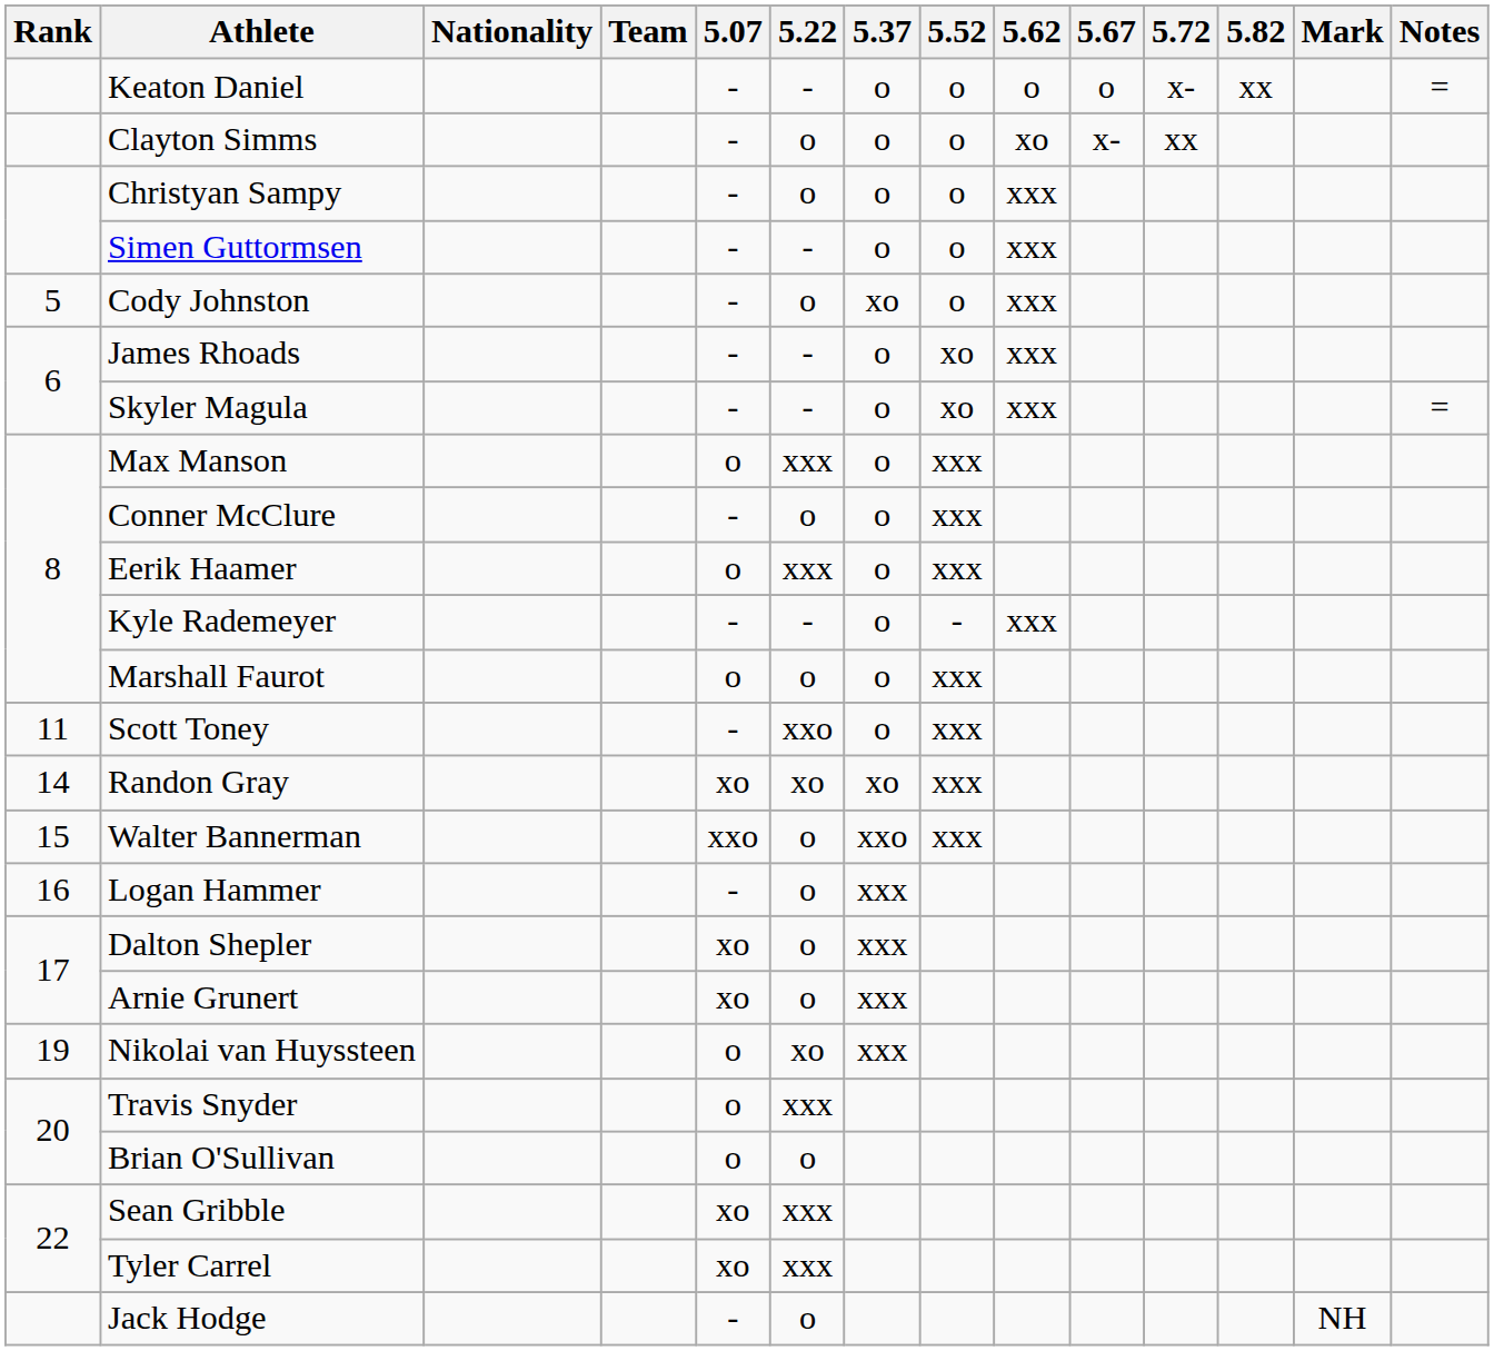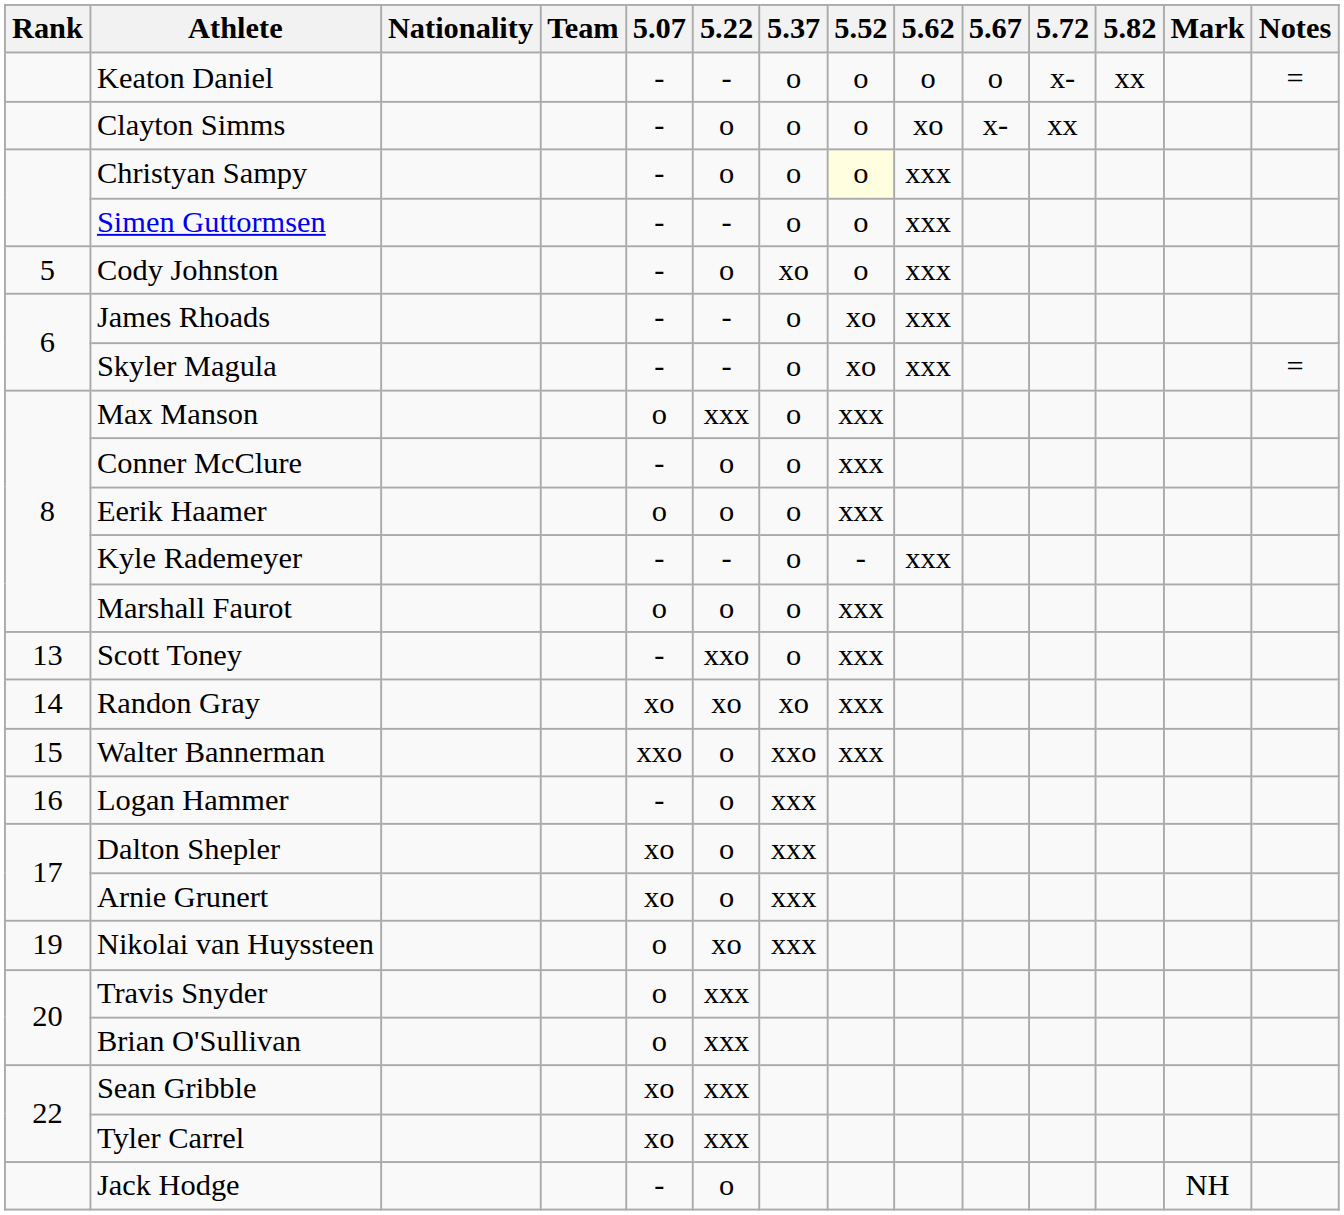 <table class="wikitable sortable plainrowheaders" style="text-align:center">
 <tr>
 <th scope="col">Rank</th>
 <th scope="col">Athlete</th>
 <th scope="col">Nationality</th>
 <th scope="col">Team</th>
 <th>5.07</th>
 <th>5.22</th>
 <th>5.37</th>
 <th>5.52</th>
 <th>5.62</th>
 <th>5.67</th>
 <th>5.72</th>
 <th>5.82</th>
 <th scope="col">Mark</th>
 <th scope="col">Notes</th>
 </tr>
 <tr>
 <td></td>
 <td align=left>Keaton Daniel</td>
 <td align=left></td>
 <td></td>
 <td>-</td>
 <td>-</td>
 <td>o</td>
 <td>o</td>
 <td>o</td>
 <td>o</td>
 <td>x-</td>
 <td>xx</td>
 <td></td>
 <td>=</td>
 </tr>
 <tr>
 <td></td>
 <td align=left>Clayton Simms</td>
 <td align=left></td>
 <td></td>
 <td>-</td>
 <td>o</td>
 <td>o</td>
 <td>o</td>
 <td>xo</td>
 <td>x-</td>
 <td>xx</td>
 <td></td>
 <td></td>
 <td></td>
 </tr>
 <tr>
 <td rowspan=2></td>
 <td align=left>Christyan Sampy</td>
 <td align=left></td>
 <td></td>
 <td>-</td>
 <td>o</td>
 <td>o</td>
-<td>o</td>
+<td style="background: lightyellow;">o</td>
 <td>xxx</td>
 <td></td>
 <td></td>
 <td></td>
 <td></td>
 <td></td>
 </tr>
 <tr>
 <td align=left><a href='#'>Simen Guttormsen</a></td>
 <td align=left></td>
 <td></td>
 <td>-</td>
 <td>-</td>
 <td>o</td>
 <td>o</td>
 <td>xxx</td>
 <td></td>
 <td></td>
 <td></td>
 <td></td>
 <td></td>
 </tr>
 <tr>
 <td>5</td>
 <td align=left>Cody Johnston</td>
 <td align=left></td>
 <td></td>
 <td>-</td>
 <td>o</td>
 <td>xo</td>
 <td>o</td>
 <td>xxx</td>
 <td></td>
 <td></td>
 <td></td>
 <td></td>
 <td></td>
 </tr>
 <tr>
 <td rowspan=2>6</td>
 <td align=left>James Rhoads</td>
 <td align=left></td>
 <td></td>
 <td>-</td>
 <td>-</td>
 <td>o</td>
 <td>xo</td>
 <td>xxx</td>
 <td></td>
 <td></td>
 <td></td>
 <td></td>
 <td></td>
 </tr>
 <tr>
 <td align=left>Skyler Magula</td>
 <td align=left></td>
 <td></td>
 <td>-</td>
 <td>-</td>
 <td>o</td>
 <td>xo</td>
 <td>xxx</td>
 <td></td>
 <td></td>
 <td></td>
 <td></td>
 <td>=</td>
 </tr>
 <tr>
 <td rowspan=5>8</td>
 <td align=left>Max Manson</td>
 <td align=left></td>
 <td></td>
 <td>o</td>
 <td>xxx</td>
 <td>o</td>
 <td>xxx</td>
 <td></td>
 <td></td>
 <td></td>
 <td></td>
 <td></td>
 <td></td>
 </tr>
 <tr>
 <td align=left>Conner McClure</td>
 <td align=left></td>
 <td></td>
 <td>-</td>
 <td>o</td>
 <td>o</td>
 <td>xxx</td>
 <td></td>
 <td></td>
 <td></td>
 <td></td>
 <td></td>
 <td></td>
 </tr>
 <tr>
 <td align=left>Eerik Haamer</td>
 <td align=left></td>
 <td></td>
 <td>o</td>
-<td>xxx</td>
+<td>o</td>
 <td>o</td>
 <td>xxx</td>
 <td></td>
 <td></td>
 <td></td>
 <td></td>
 <td></td>
 <td></td>
 </tr>
 <tr>
 <td align=left>Kyle Rademeyer</td>
 <td align=left></td>
 <td></td>
 <td>-</td>
 <td>-</td>
 <td>o</td>
 <td>-</td>
 <td>xxx</td>
 <td></td>
 <td></td>
 <td></td>
 <td></td>
 <td></td>
 </tr>
 <tr>
 <td align=left>Marshall Faurot</td>
 <td align=left></td>
 <td></td>
 <td>o</td>
 <td>o</td>
 <td>o</td>
 <td>xxx</td>
 <td></td>
 <td></td>
 <td></td>
 <td></td>
 <td></td>
 <td></td>
 </tr>
 <tr>
-<td>11</td>
+<td>13</td>
 <td align=left>Scott Toney</td>
 <td align=left></td>
 <td></td>
 <td>-</td>
 <td>xxo</td>
 <td>o</td>
 <td>xxx</td>
 <td></td>
 <td></td>
 <td></td>
 <td></td>
 <td></td>
 <td></td>
 </tr>
 <tr>
 <td>14</td>
 <td align=left>Randon Gray</td>
 <td align=left></td>
 <td></td>
 <td>xo</td>
 <td>xo</td>
 <td>xo</td>
 <td>xxx</td>
 <td></td>
 <td></td>
 <td></td>
 <td></td>
 <td></td>
 <td></td>
 </tr>
 <tr>
 <td>15</td>
 <td align=left>Walter Bannerman</td>
 <td align=left></td>
 <td></td>
 <td>xxo</td>
 <td>o</td>
 <td>xxo</td>
 <td>xxx</td>
 <td></td>
 <td></td>
 <td></td>
 <td></td>
 <td></td>
 <td></td>
 </tr>
 <tr>
 <td>16</td>
 <td align=left>Logan Hammer</td>
 <td align=left></td>
 <td></td>
 <td>-</td>
 <td>o</td>
 <td>xxx</td>
 <td></td>
 <td></td>
 <td></td>
 <td></td>
 <td></td>
 <td></td>
 <td></td>
 </tr>
 <tr>
 <td rowspan=2>17</td>
 <td align=left>Dalton Shepler</td>
 <td align=left></td>
 <td></td>
 <td>xo</td>
 <td>o</td>
 <td>xxx</td>
 <td></td>
 <td></td>
 <td></td>
 <td></td>
 <td></td>
 <td></td>
 <td></td>
 </tr>
 <tr>
 <td align=left>Arnie Grunert</td>
 <td align=left></td>
 <td></td>
 <td>xo</td>
 <td>o</td>
 <td>xxx</td>
 <td></td>
 <td></td>
 <td></td>
 <td></td>
 <td></td>
 <td></td>
 <td></td>
 </tr>
 <tr>
 <td>19</td>
 <td align=left>Nikolai van Huyssteen</td>
 <td align=left></td>
 <td></td>
 <td>o</td>
 <td>xo</td>
 <td>xxx</td>
 <td></td>
 <td></td>
 <td></td>
 <td></td>
 <td></td>
 <td></td>
 <td></td>
 </tr>
 <tr>
 <td rowspan=2>20</td>
 <td align=left>Travis Snyder</td>
 <td align=left></td>
 <td></td>
 <td>o</td>
 <td>xxx</td>
 <td></td>
 <td></td>
 <td></td>
 <td></td>
 <td></td>
 <td></td>
 <td></td>
 <td></td>
 </tr>
 <tr>
 <td align=left>Brian O'Sullivan</td>
 <td align=left></td>
 <td></td>
 <td>o</td>
-<td>o</td>
+<td>xxx</td>
 <td></td>
 <td></td>
 <td></td>
 <td></td>
 <td></td>
 <td></td>
 <td></td>
 <td></td>
 </tr>
 <tr>
 <td rowspan=2>22</td>
 <td align=left>Sean Gribble</td>
 <td align=left></td>
 <td></td>
 <td>xo</td>
 <td>xxx</td>
 <td></td>
 <td></td>
 <td></td>
 <td></td>
 <td></td>
 <td></td>
 <td></td>
 <td></td>
 </tr>
 <tr>
 <td align=left>Tyler Carrel</td>
 <td align=left></td>
 <td></td>
 <td>xo</td>
 <td>xxx</td>
 <td></td>
 <td></td>
 <td></td>
 <td></td>
 <td></td>
 <td></td>
 <td></td>
 <td></td>
 </tr>
 <tr>
 <td></td>
 <td align=left>Jack Hodge</td>
 <td align=left></td>
 <td></td>
 <td>-</td>
 <td>o</td>
 <td></td>
 <td></td>
 <td></td>
 <td></td>
 <td></td>
 <td></td>
 <td>NH</td>
 <td></td>
 </tr>
 </table>
